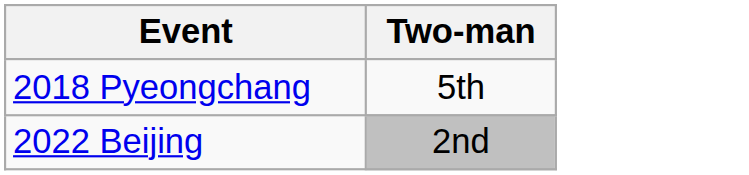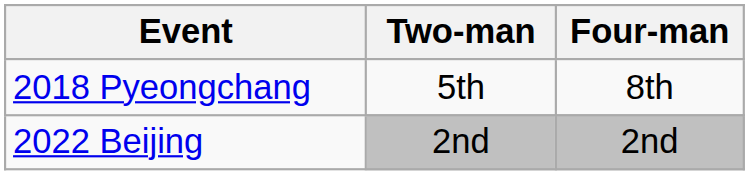 <table class="wikitable" style="text-align:center">
 <tr>
 <th style="width:160px">Event</th>
 <th style="width:80px">Two-man</th>
+<th style="width:80px">Four-man</th>
 </tr>
 <tr>
 <td style="text-align:left"> <a href='#'>2018 Pyeongchang</a></td>
 <td>5th</td>
+<td>8th</td>
 </tr>
 <tr>
 <td style="text-align:left"> <a href='#'>2022 Beijing</a></td>
 <td style="background:silver">2nd</td>
+<td style="background:silver">2nd</td>
 </tr>
 </table>
